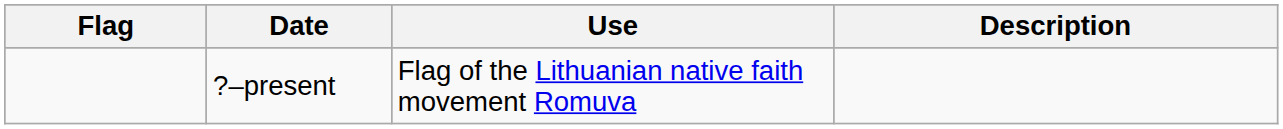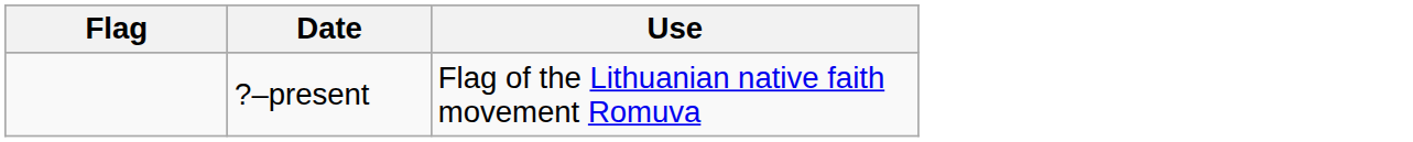 <table class="wikitable">
 <tr>
 <th style="width:110px">Flag</th>
 <th style="width:100px">Date</th>
 <th style="width:250px">Use</th>
-<th style="width:250px">Description</th>
 </tr>
 <tr>
 <td></td>
 <td>?–present</td>
 <td>Flag of the <a href='#'>Lithuanian native faith</a> movement <a href='#'>Romuva</a></td>
-<td></td>
 </tr>
 </table>
